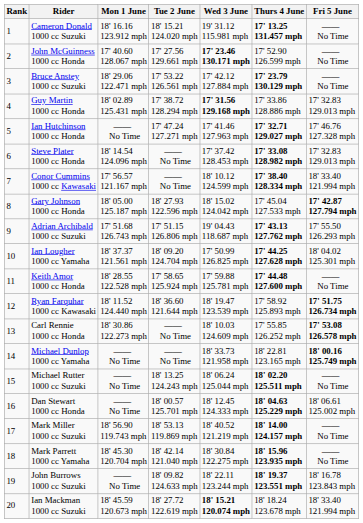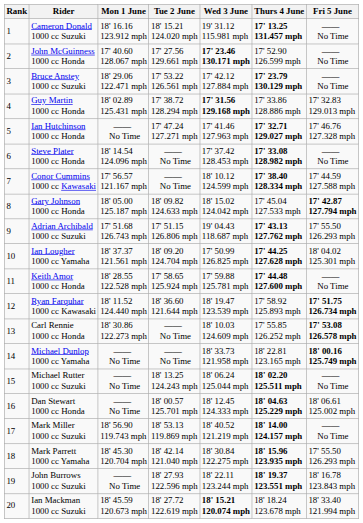 <table class="wikitable" style="font-size: 85%;">
 <tr style="background:#efefef;">
 <th>Rank</th>
 <th>Rider</th>
 <th>Mon 1 June</th>
 <th>Tue 2 June</th>
 <th>Wed 3 June</th>
 <th>Thurs 4 June</th>
 <th>Fri 5 June</th>
 </tr>
 <tr>
 <td>1</td>
 <td> <a href='#'>Cameron Donald</a><br> 1000 cc Suzuki</td>
 <td>18' 16.16 <br> 123.912 mph</td>
 <td>18' 15.21 <br> 124.020 mph</td>
 <td>19' 31.12 <br> 115.981 mph</td>
 <td><strong>17' 13.25 <br> 131.457 mph</strong></td>
 <td>      ——<br>    No Time</td>
 </tr>
 <tr>
 <td>2</td>
 <td> <a href='#'>John McGuinness</a> <br> 1000 cc Honda</td>
 <td>17' 40.60 <br> 128.067 mph</td>
 <td>17' 27.56 <br> 129.661 mph</td>
 <td><strong>17' 23.46 <br> 130.171 mph</strong></td>
 <td>17' 52.90 <br> 126.599 mph</td>
 <td>      ——<br>    No Time</td>
 </tr>
 <tr>
 <td>3</td>
 <td> <a href='#'>Bruce Anstey</a><br> 1000 cc Suzuki</td>
 <td>18' 29.06 <br> 122.471 mph</td>
 <td>17' 53.22 <br> 126.561 mph</td>
 <td>17' 42.12 <br> 127.884 mph</td>
 <td><strong>17' 23.79 <br> 130.129 mph</strong></td>
 <td>      ——<br>    No Time</td>
 </tr>
 <tr>
 <td>4</td>
 <td> <a href='#'>Guy Martin</a><br> 1000 cc Honda</td>
 <td>18' 02.89 <br> 125.431 mph</td>
 <td>17' 38.72 <br> 128.294 mph</td>
 <td><strong>17' 31.56 <br> 129.168 mph</strong></td>
 <td>17' 33.86 <br> 128.886 mph</td>
 <td>17' 32.83 <br> 129.013 mph</td>
 </tr>
 <tr>
 <td>5</td>
 <td> <a href='#'>Ian Hutchinson</a> <br> 1000 cc Honda</td>
 <td>      ——<br>    No Time</td>
 <td>17' 47.24 <br> 127.271 mph</td>
 <td>17' 41.46 <br> 127.963 mph</td>
 <td><strong>17' 32.71 <br> 129.027 mph</strong></td>
 <td>17' 46.76 <br> 127.328 mph</td>
 </tr>
 <tr>
 <td>6</td>
 <td> <a href='#'>Steve Plater</a><br> 1000 cc Honda</td>
 <td>18' 14.54 <br> 124.096 mph</td>
 <td>      ——<br>    No Time</td>
 <td>17' 37.42 <br> 128.453 mph</td>
 <td><strong>17' 33.08 <br> 128.982 mph</strong></td>
-<td>17' 32.83 <br> 129.013 mph</td>
+<td>      ——<br>    No Time</td>
 </tr>
 <tr>
 <td>7</td>
 <td> <a href='#'>Conor Cummins</a><br> 1000 cc <a href='#'>Kawasaki</a></td>
 <td>17' 56.57 <br> 121.167 mph</td>
 <td>      ——<br>    No Time</td>
 <td>18' 10.12 <br> 124.599 mph</td>
 <td><strong>17' 38.40 <br> 128.334 mph</strong></td>
-<td>18' 33.40 <br> 121.994 mph</td>
+<td>17' 44.59 <br> 127.588 mph</td>
 </tr>
 <tr>
 <td>8</td>
 <td> <a href='#'>Gary Johnson</a><br> 1000 cc Honda</td>
 <td>18' 05.00 <br> 125.187 mph</td>
-<td>18' 27.93 <br> 122.596 mph</td>
+<td>18' 09.82 <br> 124.633 mph</td>
 <td>18' 15.02 <br> 124.042 mph</td>
 <td>17' 45.04 <br> 127.533 mph</td>
 <td><strong>17' 42.87 <br> 127.794 mph</strong></td>
 </tr>
 <tr>
 <td>9</td>
 <td> <a href='#'>Adrian Archibald</a><br> 1000 cc Suzuki</td>
 <td>17' 51.68 <br> 126.743 mph</td>
 <td>17' 51.15 <br> 126.806 mph</td>
 <td>19' 04.43 <br> 118.687 mph</td>
 <td><strong>17' 43.13 <br> 127.762 mph</strong></td>
 <td>17' 55.50 <br> 126.293 mph</td>
 </tr>
 <tr>
 <td>10</td>
 <td> <a href='#'>Ian Lougher</a><br> 1000 cc Yamaha</td>
 <td>18' 37.37 <br> 121.561 mph</td>
 <td>18' 09.20 <br> 124.704 mph</td>
 <td>17' 50.99 <br> 126.825 mph</td>
 <td><strong>17' 44.25 <br> 127.628 mph</strong></td>
 <td>18' 04.02 <br> 125.301 mph</td>
 </tr>
 <tr>
 <td>11</td>
 <td> <a href='#'>Keith Amor</a><br> 1000 cc Honda</td>
 <td>18' 28.55 <br> 122.528 mph</td>
 <td>17' 58.65 <br> 125.924 mph</td>
 <td>17' 59.88 <br> 125.781 mph</td>
 <td><strong>17' 44.48 <br> 127.600 mph</strong></td>
 <td>      ——<br>    No Time</td>
 </tr>
 <tr>
 <td>12</td>
 <td> <a href='#'>Ryan Farquhar</a> <br> 1000 cc Kawasaki</td>
 <td>18' 11.52 <br> 124.440 mph</td>
 <td>18' 36.60 <br> 121.644 mph</td>
 <td>18' 19.47 <br> 123.539 mph</td>
 <td>17' 58.92 <br> 125.893 mph</td>
 <td><strong>17' 51.75 <br> 126.734 mph</strong></td>
 </tr>
 <tr>
 <td>13</td>
 <td> Carl Rennie<br> 1000 cc Honda</td>
 <td>18' 30.86 <br> 122.273 mph</td>
 <td>      ——<br>    No Time</td>
 <td>18' 10.03 <br> 124.609 mph</td>
 <td>17' 55.85 <br> 126.252 mph</td>
 <td><strong>17' 53.08 <br> 126.578 mph</strong></td>
 </tr>
 <tr>
 <td>14</td>
 <td> <a href='#'>Michael Dunlop</a><br> 1000 cc Yamaha</td>
 <td>      ——<br>    No Time</td>
 <td>      ——<br>    No Time</td>
 <td>18' 33.73 <br> 121.958 mph</td>
 <td>18' 22.81 <br> 123.165 mph</td>
 <td><strong>18' 00.16 <br> 125.749 mph</strong></td>
 </tr>
 <tr>
 <td>15</td>
 <td> Michael Rutter<br> 1000 cc Suzuki</td>
 <td>      ——<br>    No Time</td>
 <td>18' 13.25 <br> 124.243 mph</td>
 <td>18' 06.24 <br> 125.044 mph</td>
 <td><strong>18' 02.20 <br> 125.511 mph</strong></td>
 <td>      ——<br>    No Time</td>
 </tr>
 <tr>
 <td>16</td>
 <td> Dan Stewart<br> 1000 cc Honda</td>
 <td>      ——<br>    No Time</td>
 <td>18' 00.57 <br> 125.701 mph</td>
 <td>18' 12.45 <br> 124.333 mph</td>
 <td><strong>18' 04.63 <br> 125.229 mph</strong></td>
 <td>18' 06.61 <br> 125.002 mph</td>
 </tr>
 <tr>
 <td>17</td>
 <td> Mark Miller<br> 1000 cc Suzuki</td>
 <td>18' 56.90 <br> 119.743 mph</td>
 <td>18' 53.13 <br> 119.869 mph</td>
 <td>18' 40.52 <br> 121.219 mph</td>
 <td><strong>18' 14.00 <br> 124.157 mph</strong></td>
 <td>      ——<br>    No Time</td>
 </tr>
 <tr>
 <td>18</td>
 <td> Mark Parrett<br> 1000 cc Yamaha</td>
 <td>18' 45.30 <br> 120.704 mph</td>
 <td>18' 42.14 <br> 121.040 mph</td>
 <td>18' 30.84 <br> 122.275 mph</td>
 <td><strong>18' 15.96 <br> 123.935 mph</strong></td>
-<td>      ——<br>    No Time</td>
+<td>17' 55.50 <br> 126.293 mph</td>
 </tr>
 <tr>
 <td>19</td>
 <td> John Burrows <br> 1000 cc Suzuki</td>
 <td>      ——<br>    No Time</td>
-<td>18' 09.82 <br> 124.633 mph</td>
+<td>18' 27.93 <br> 122.596 mph</td>
 <td>18' 22.11 <br> 123.244 mph</td>
 <td><strong>18' 19.37 <br> 123.551 mph</strong></td>
 <td>18' 16.78 <br> 123.843 mph</td>
 </tr>
 <tr>
 <td>20</td>
 <td> Ian Mackman<br> 1000 cc Suzuki</td>
 <td>18' 45.59 <br> 120.673 mph</td>
 <td>18' 27.72 <br> 122.619 mph</td>
 <td><strong>18' 15.21 <br> 120.074 mph</strong></td>
 <td>18' 18.24 <br> 123.678 mph</td>
 <td>18' 33.40 <br> 121.994 mph</td>
 </tr>
 </table>
